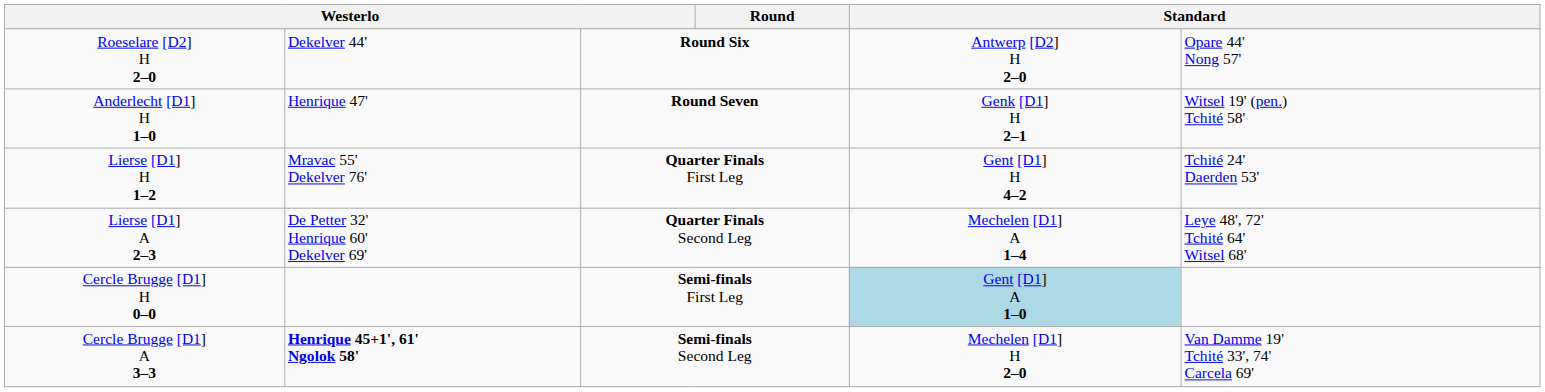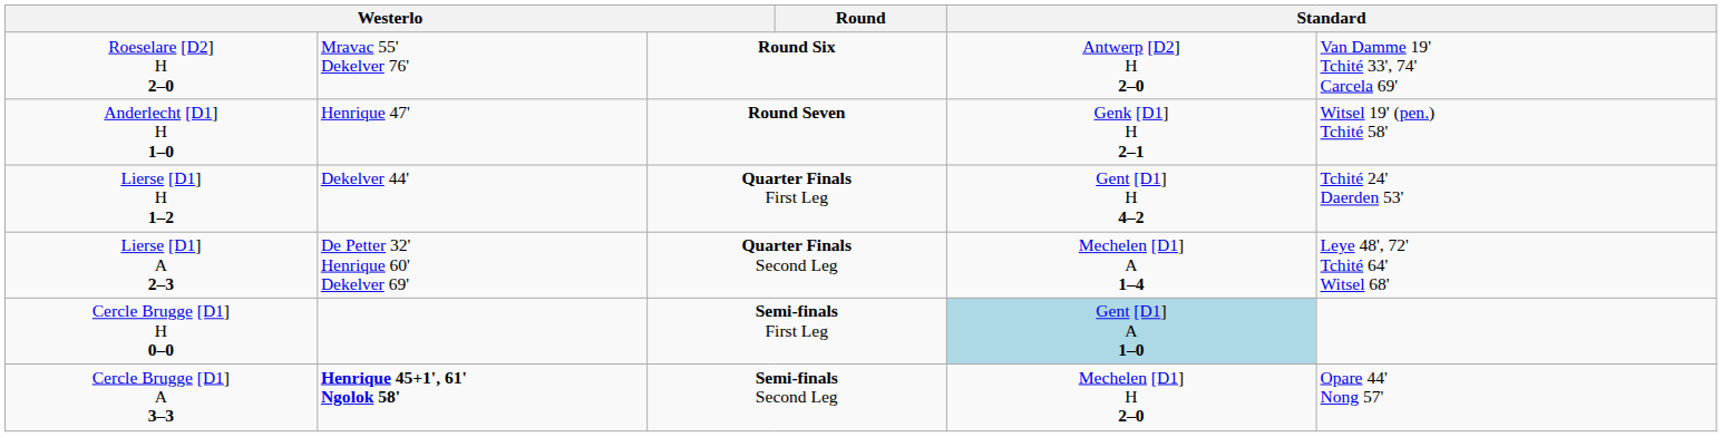 <table width=100% border=0 class=wikitable>
 <tr valign=top>
 <th colspan=3 width=45%>Westerlo</th>
 <th width=10%>Round</th>
 <th colspan=3 width=45%>Standard</th>
 </tr>
 <tr valign=top align=center>
 <td><a href='#'>Roeselare</a> <a href='#'>[D2</a>]<br>H<br><strong>2–0</strong></td>
-<td align=left><a href='#'>Dekelver</a> 44'</td>
+<td align=left><a href='#'>Mravac</a> 55' <br><a href='#'>Dekelver</a> 76'</td>
 <td colspan=2><strong>Round Six</strong></td>
 <td><a href='#'>Antwerp</a> <a href='#'>[D2</a>]<br>H<br><strong>2–0</strong></td>
-<td align=left><a href='#'>Opare</a> 44' <br><a href='#'>Nong</a> 57'</td>
+<td align=left><a href='#'>Van Damme</a> 19' <br><a href='#'>Tchité</a> 33', 74'<br><a href='#'>Carcela</a> 69'</td>
 </tr>
 <tr valign=top align=center>
 <td><a href='#'>Anderlecht</a> <a href='#'>[D1</a>]<br>H<br><strong>1–0</strong></td>
 <td align=left><a href='#'>Henrique</a> 47'</td>
 <td colspan=2><strong>Round Seven</strong></td>
 <td><a href='#'>Genk</a> <a href='#'>[D1</a>]<br>H<br><strong>2–1</strong></td>
 <td align=left><a href='#'>Witsel</a> 19' (<a href='#'>pen.</a>) <br><a href='#'>Tchité</a> 58'</td>
 </tr>
 <tr valign=top align=center>
 <td><a href='#'>Lierse</a> <a href='#'>[D1</a>]<br>H<br><strong>1–2</strong></td>
-<td align=left><a href='#'>Mravac</a> 55' <br><a href='#'>Dekelver</a> 76'</td>
+<td align=left><a href='#'>Dekelver</a> 44'</td>
 <td colspan=2><strong>Quarter Finals</strong><br>First Leg</td>
 <td><a href='#'>Gent</a> <a href='#'>[D1</a>]<br>H<br><strong>4–2</strong></td>
 <td align=left><a href='#'>Tchité</a> 24' <br><a href='#'>Daerden</a> 53'</td>
 </tr>
 <tr valign=top align=center>
 <td><a href='#'>Lierse</a> <a href='#'>[D1</a>]<br>A<br><strong>2–3</strong></td>
 <td align=left><a href='#'>De Petter</a> 32' <br><a href='#'>Henrique</a> 60' <br><a href='#'>Dekelver</a> 69'</td>
 <td colspan=2><strong>Quarter Finals</strong><br>Second Leg</td>
 <td><a href='#'>Mechelen</a> <a href='#'>[D1</a>]<br>A<br><strong>1–4</strong></td>
 <td align=left><a href='#'>Leye</a> 48', 72' <br><a href='#'>Tchité</a> 64' <br><a href='#'>Witsel</a> 68'</td>
 </tr>
 <tr valign=top align=center>
 <td><a href='#'>Cercle Brugge</a> <a href='#'>[D1</a>]<br>H<br><strong>0–0</strong></td>
 <td align=left></td>
 <td colspan=2><strong>Semi-finals</strong><br>First Leg</td>
 <td style="background: lightblue;"><a href='#'>Gent</a> <a href='#'>[D1</a>]<br>A<br><strong>1–0</strong></td>
 <td align=left></td>
 </tr>
 <tr valign=top align=center>
 <td><a href='#'>Cercle Brugge</a> <a href='#'>[D1</a>]<br>A<br><strong>3–3</strong></td>
 <td align=left><strong><a href='#'>Henrique</a> 45+1', 61'<br><a href='#'>Ngolok</a> 58'</strong></td>
 <td colspan=2><strong>Semi-finals</strong><br>Second Leg</td>
 <td><a href='#'>Mechelen</a> <a href='#'>[D1</a>]<br>H<br><strong>2–0</strong></td>
-<td align=left><a href='#'>Van Damme</a> 19' <br><a href='#'>Tchité</a> 33', 74'<br><a href='#'>Carcela</a> 69'</td>
+<td align=left><a href='#'>Opare</a> 44' <br><a href='#'>Nong</a> 57'</td>
 </tr>
 </table>
